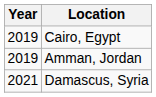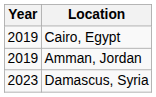 <table class="wikitable">
 <tr style="font-weight:bold;">
 <th>Year</th>
 <th>Location</th>
 </tr>
 <tr>
 <td>2019</td>
 <td>Cairo, Egypt</td>
 </tr>
 <tr>
 <td>2019</td>
 <td>Amman, Jordan</td>
 </tr>
 <tr>
-<td>2021</td>
+<td>2023</td>
 <td>Damascus, Syria</td>
 </tr>
 </table>
